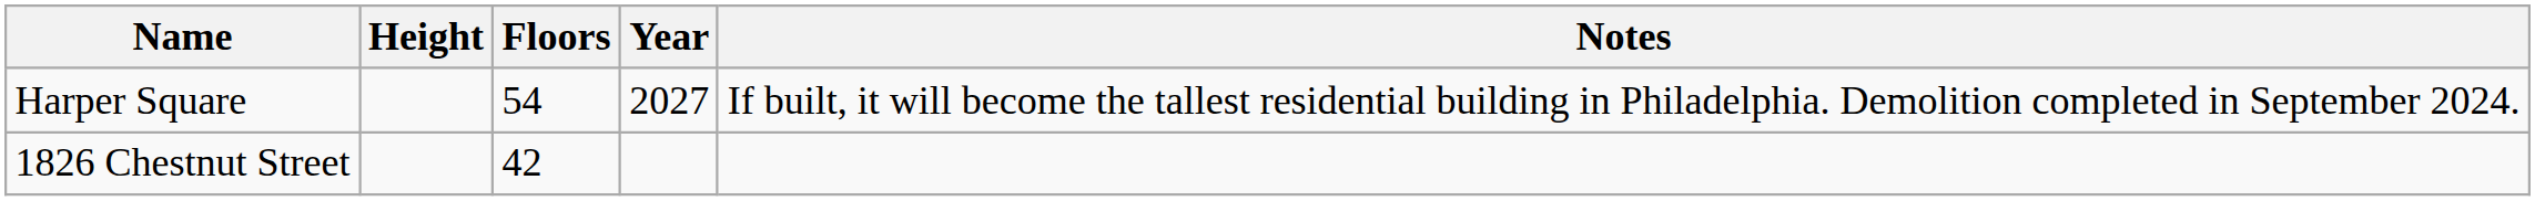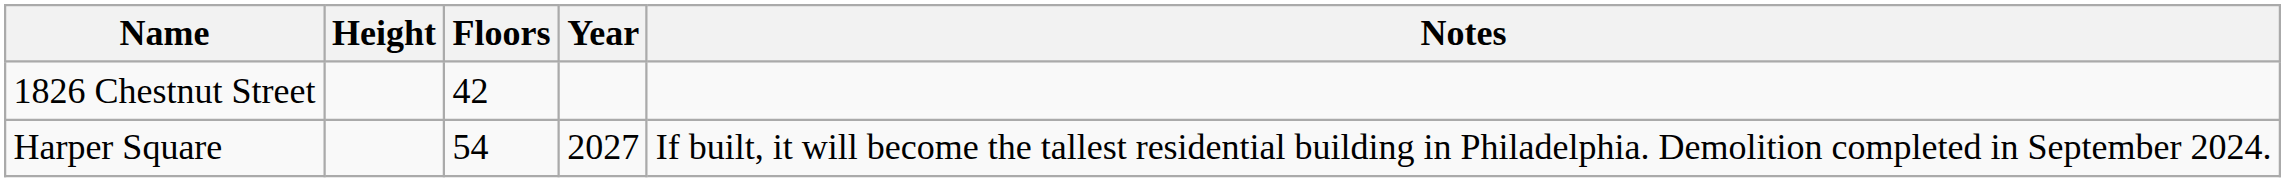 <table class="wikitable sortable">
 <tr>
 <th>Name</th>
 <th>Height<br></th>
 <th>Floors</th>
 <th>Year<br></th>
 <th class="unsortable">Notes</th>
 </tr>
 <tr>
+<td>1826 Chestnut Street</td>
+<td></td>
+<td>42</td>
+<td></td>
+<td></td>
+</tr>
+<tr>
 <td>Harper Square</td>
 <td></td>
 <td>54</td>
 <td>2027</td>
 <td>If built, it will become the tallest residential building in Philadelphia. Demolition completed in September 2024.</td>
 </tr>
-<tr>
-<td>1826 Chestnut Street</td>
-<td></td>
-<td>42</td>
-<td></td>
-<td></td>
-</tr>
 </table>
